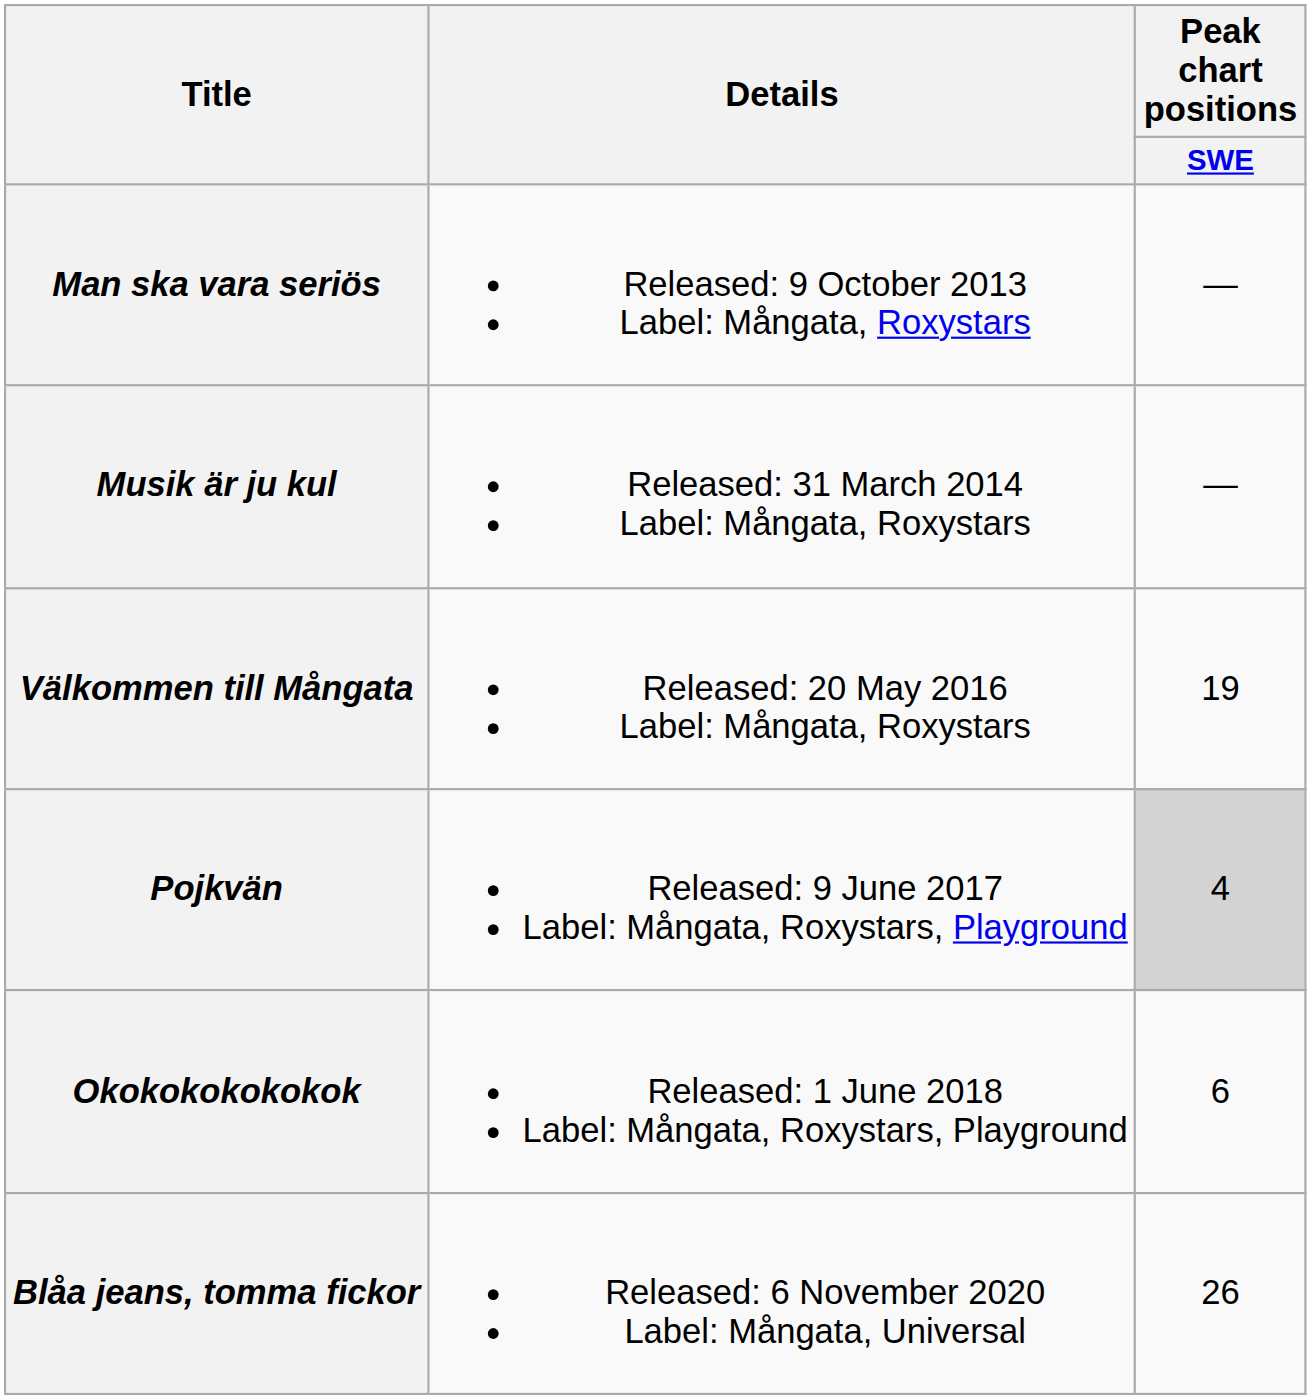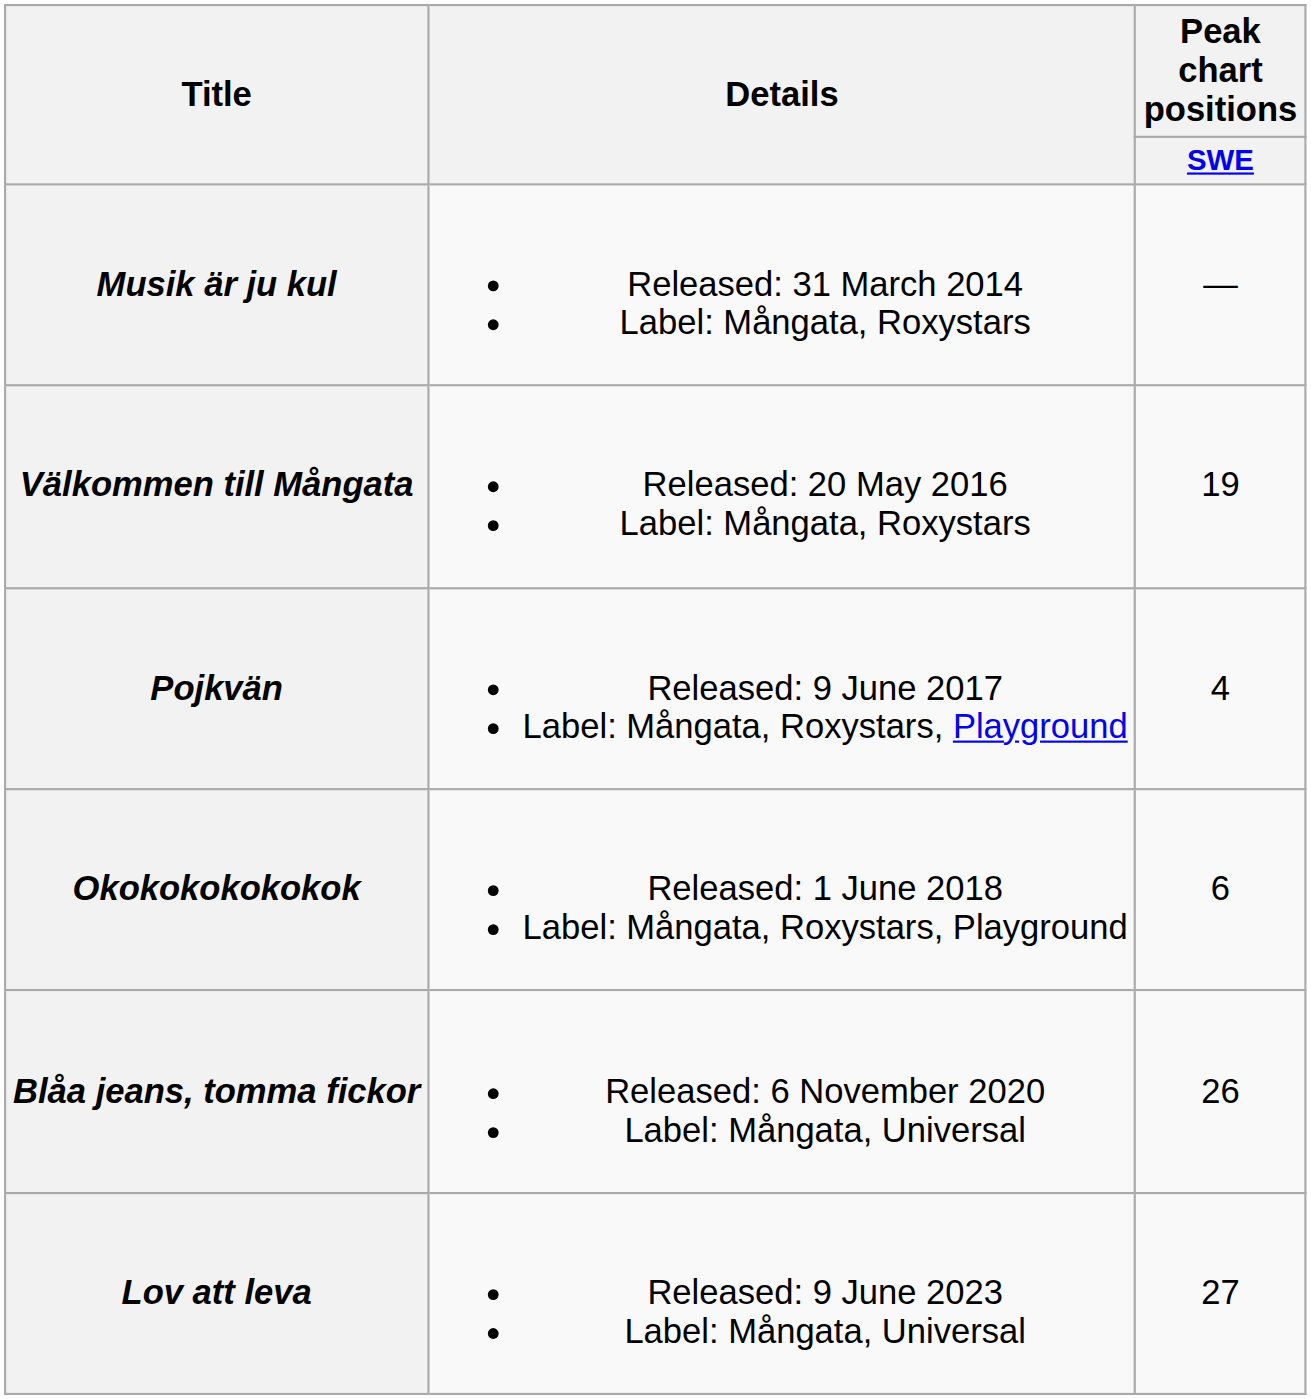 <table class="wikitable plainrowheaders" style="text-align:center;">
 <tr>
 <th scope="col" rowspan="2">Title</th>
 <th scope="col" rowspan="2">Details</th>
 <th scope="col" colspan="1">Peak chart positions</th>
 </tr>
 <tr>
 <th scope="col" style="width:3em;font-size:85%;"><a href='#'>SWE</a><br></th>
-</tr>
-<tr>
-<th scope="row"><em>Man ska vara seriös</em></th>
-<td><br><ul><li>Released: 9 October 2013</li><li>Label: Mångata, <a href='#'>Roxystars</a></li></ul></td>
-<td>—</td>
 </tr>
 <tr>
 <th scope="row"><em>Musik är ju kul</em></th>
 <td><br><ul><li>Released: 31 March 2014</li><li>Label: Mångata, Roxystars</li></ul></td>
 <td>—</td>
 </tr>
 <tr>
 <th scope="row"><em>Välkommen till Mångata</em></th>
 <td><br><ul><li>Released: 20 May 2016</li><li>Label: Mångata, Roxystars</li></ul></td>
 <td>19</td>
 </tr>
 <tr>
 <th scope="row"><em>Pojkvän</em></th>
 <td><br><ul><li>Released: 9 June 2017</li><li>Label: Mångata, Roxystars, <a href='#'>Playground</a></li></ul></td>
-<td style="background: lightgrey;">4</td>
+<td>4</td>
 </tr>
 <tr>
 <th scope="row"><em>Okokokokokokok</em></th>
 <td><br><ul><li>Released: 1 June 2018</li><li>Label: Mångata, Roxystars, Playground</li></ul></td>
 <td>6</td>
 </tr>
 <tr>
 <th scope="row"><em>Blåa jeans, tomma fickor</em></th>
 <td><br><ul><li>Released: 6 November 2020</li><li>Label: Mångata, Universal</li></ul></td>
 <td>26</td>
 </tr>
+<tr>
+<th scope="row"><em>Lov att leva</em></th>
+<td><br><ul><li>Released: 9 June 2023</li><li>Label: Mångata, Universal</li></ul></td>
+<td>27<br></td>
+</tr>
 </table>
